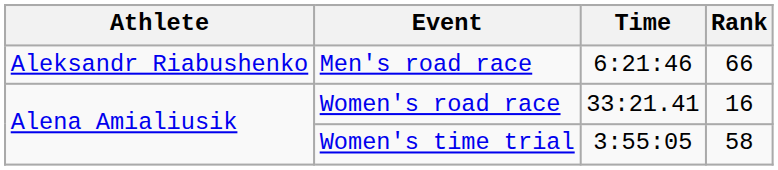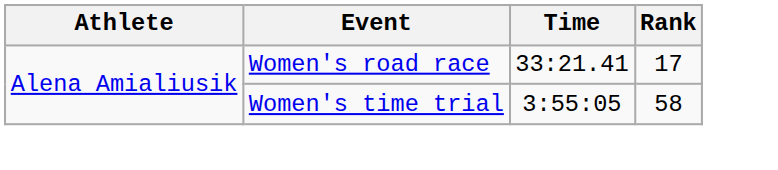 <table class="wikitable" style="font-size:90%">
 <tr>
 <th>Athlete</th>
 <th>Event</th>
 <th>Time</th>
 <th>Rank</th>
 </tr>
 <tr align=center>
-<td align=left><a href='#'>Aleksandr Riabushenko</a></td>
-<td align=left><a href='#'>Men's road race</a></td>
-<td>6:21:46</td>
-<td>66</td>
-</tr>
-<tr align=center>
 <td align=left rowspan=2><a href='#'>Alena Amialiusik</a></td>
 <td align=left><a href='#'>Women's road race</a></td>
 <td>33:21.41</td>
-<td>16</td>
+<td>17</td>
 </tr>
 <tr align=center>
 <td align=left><a href='#'>Women's time trial</a></td>
 <td>3:55:05</td>
 <td>58</td>
 </tr>
 </table>
